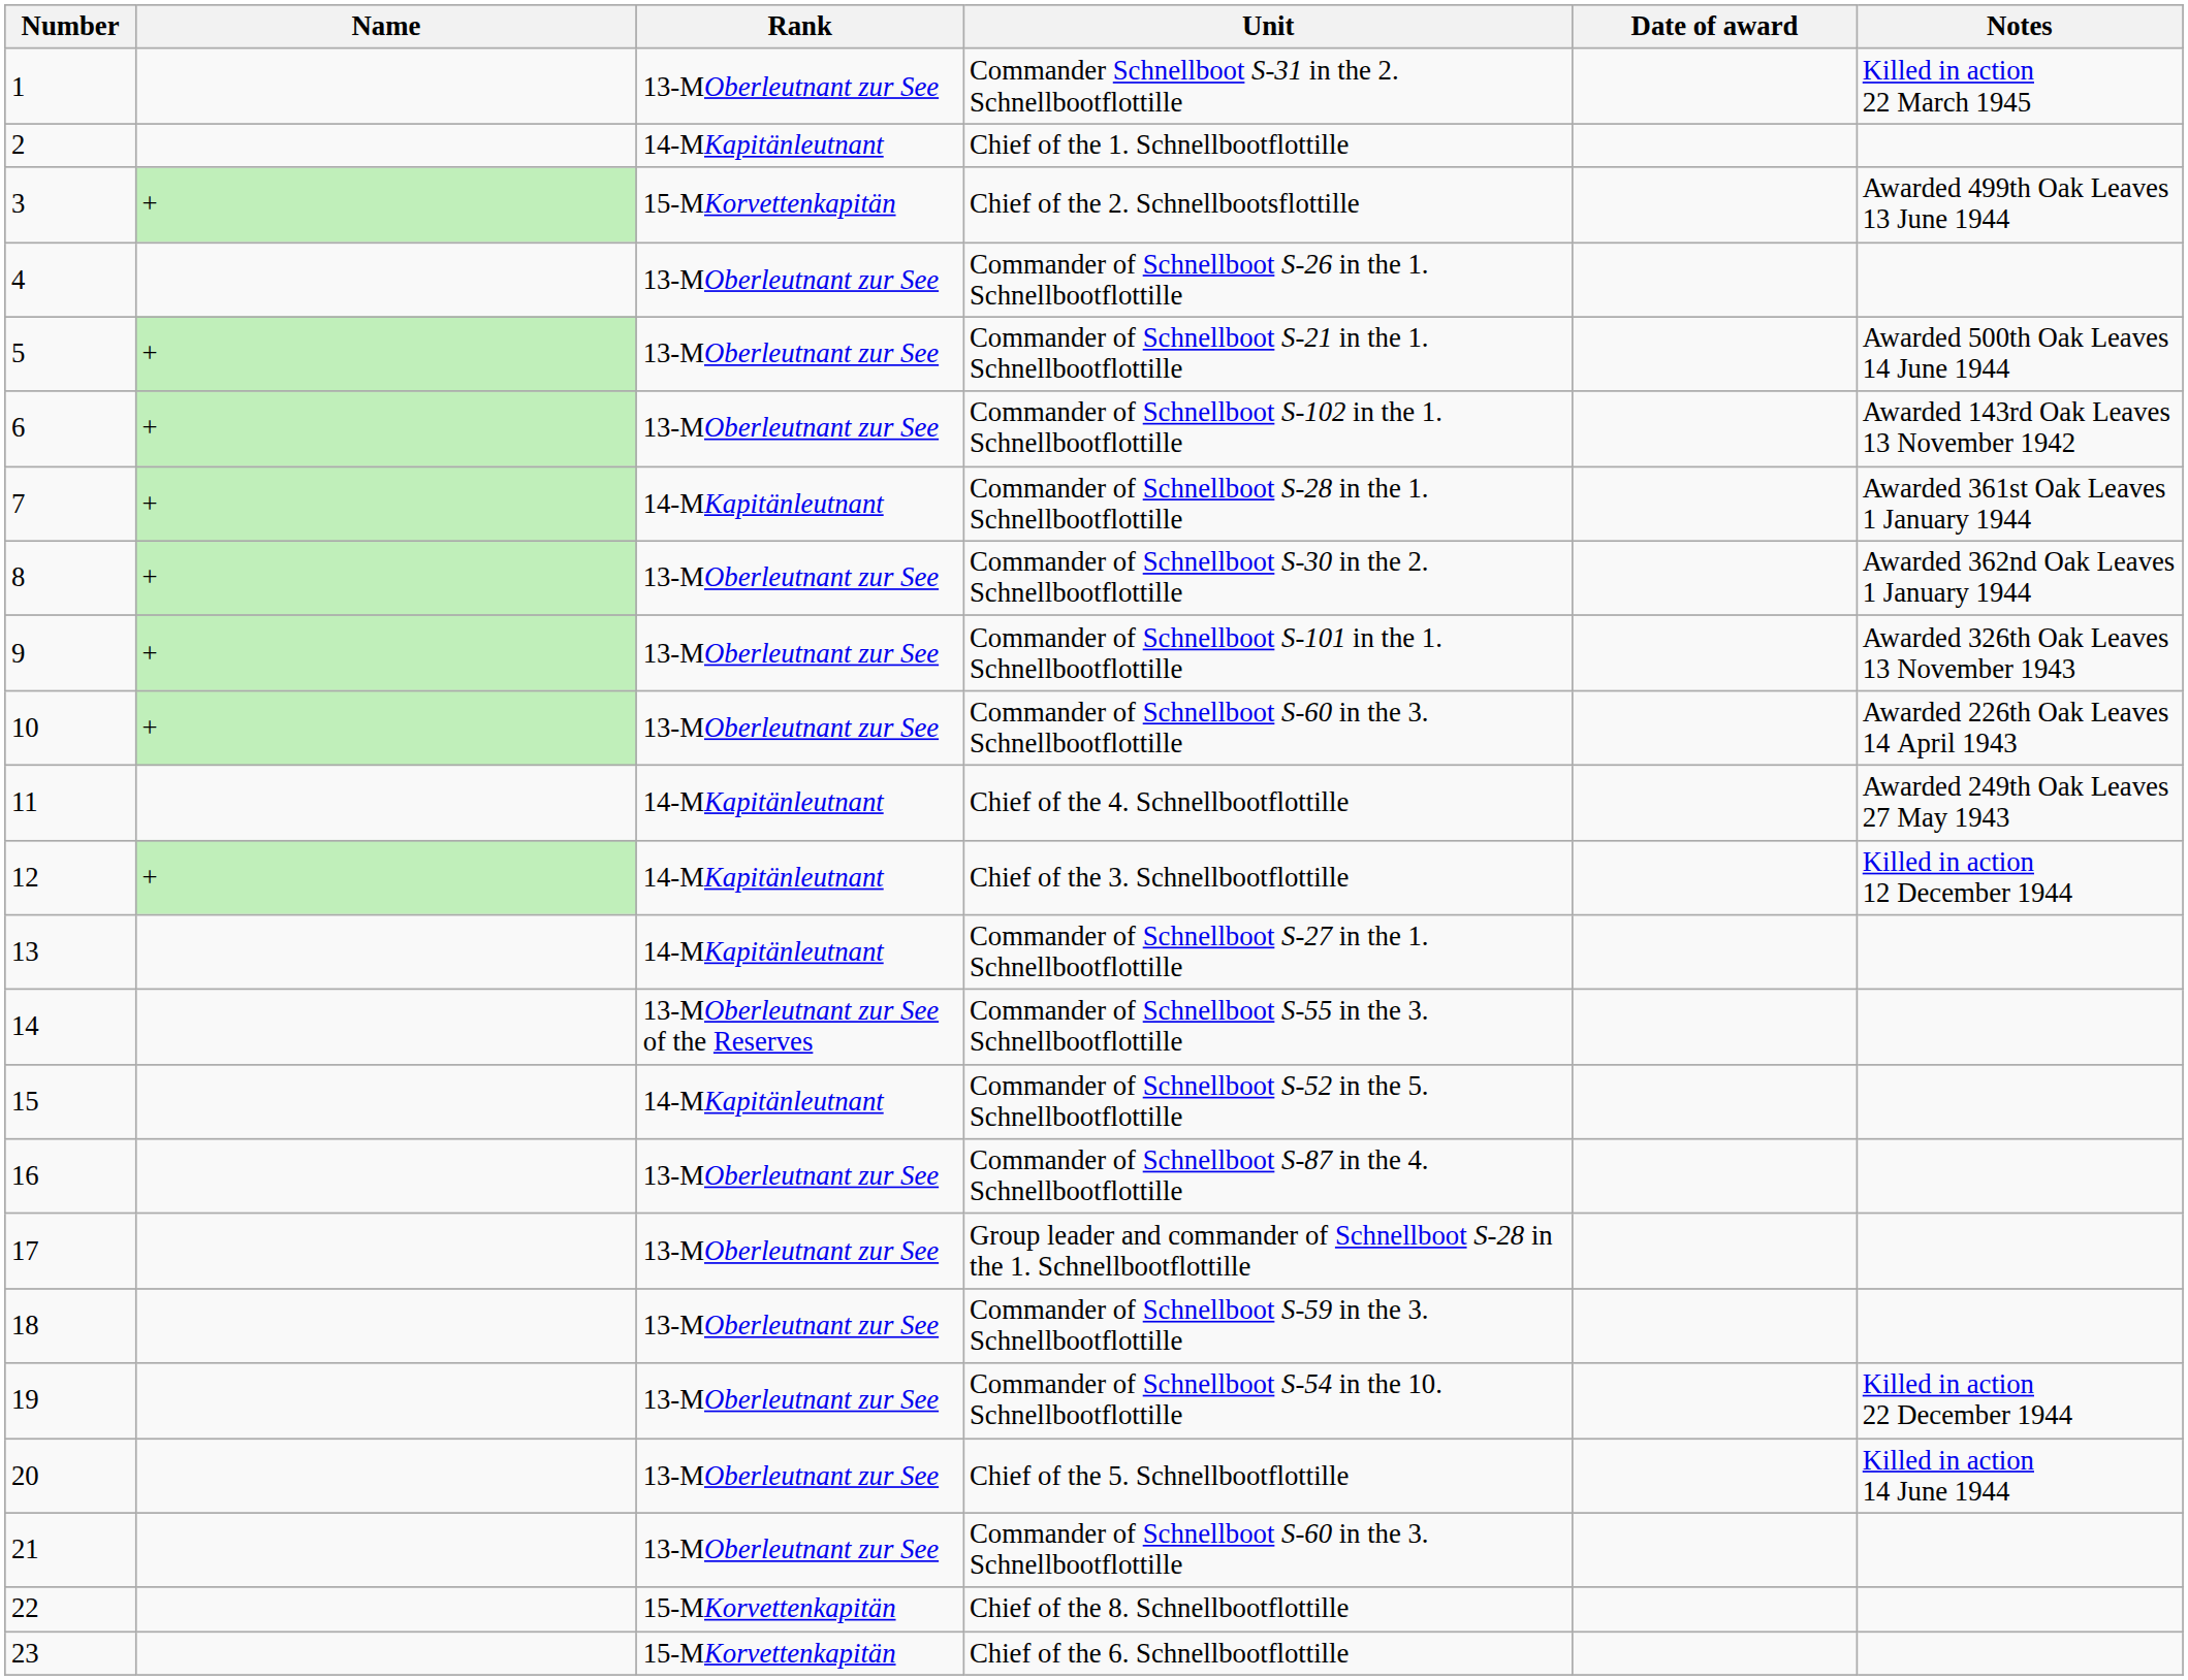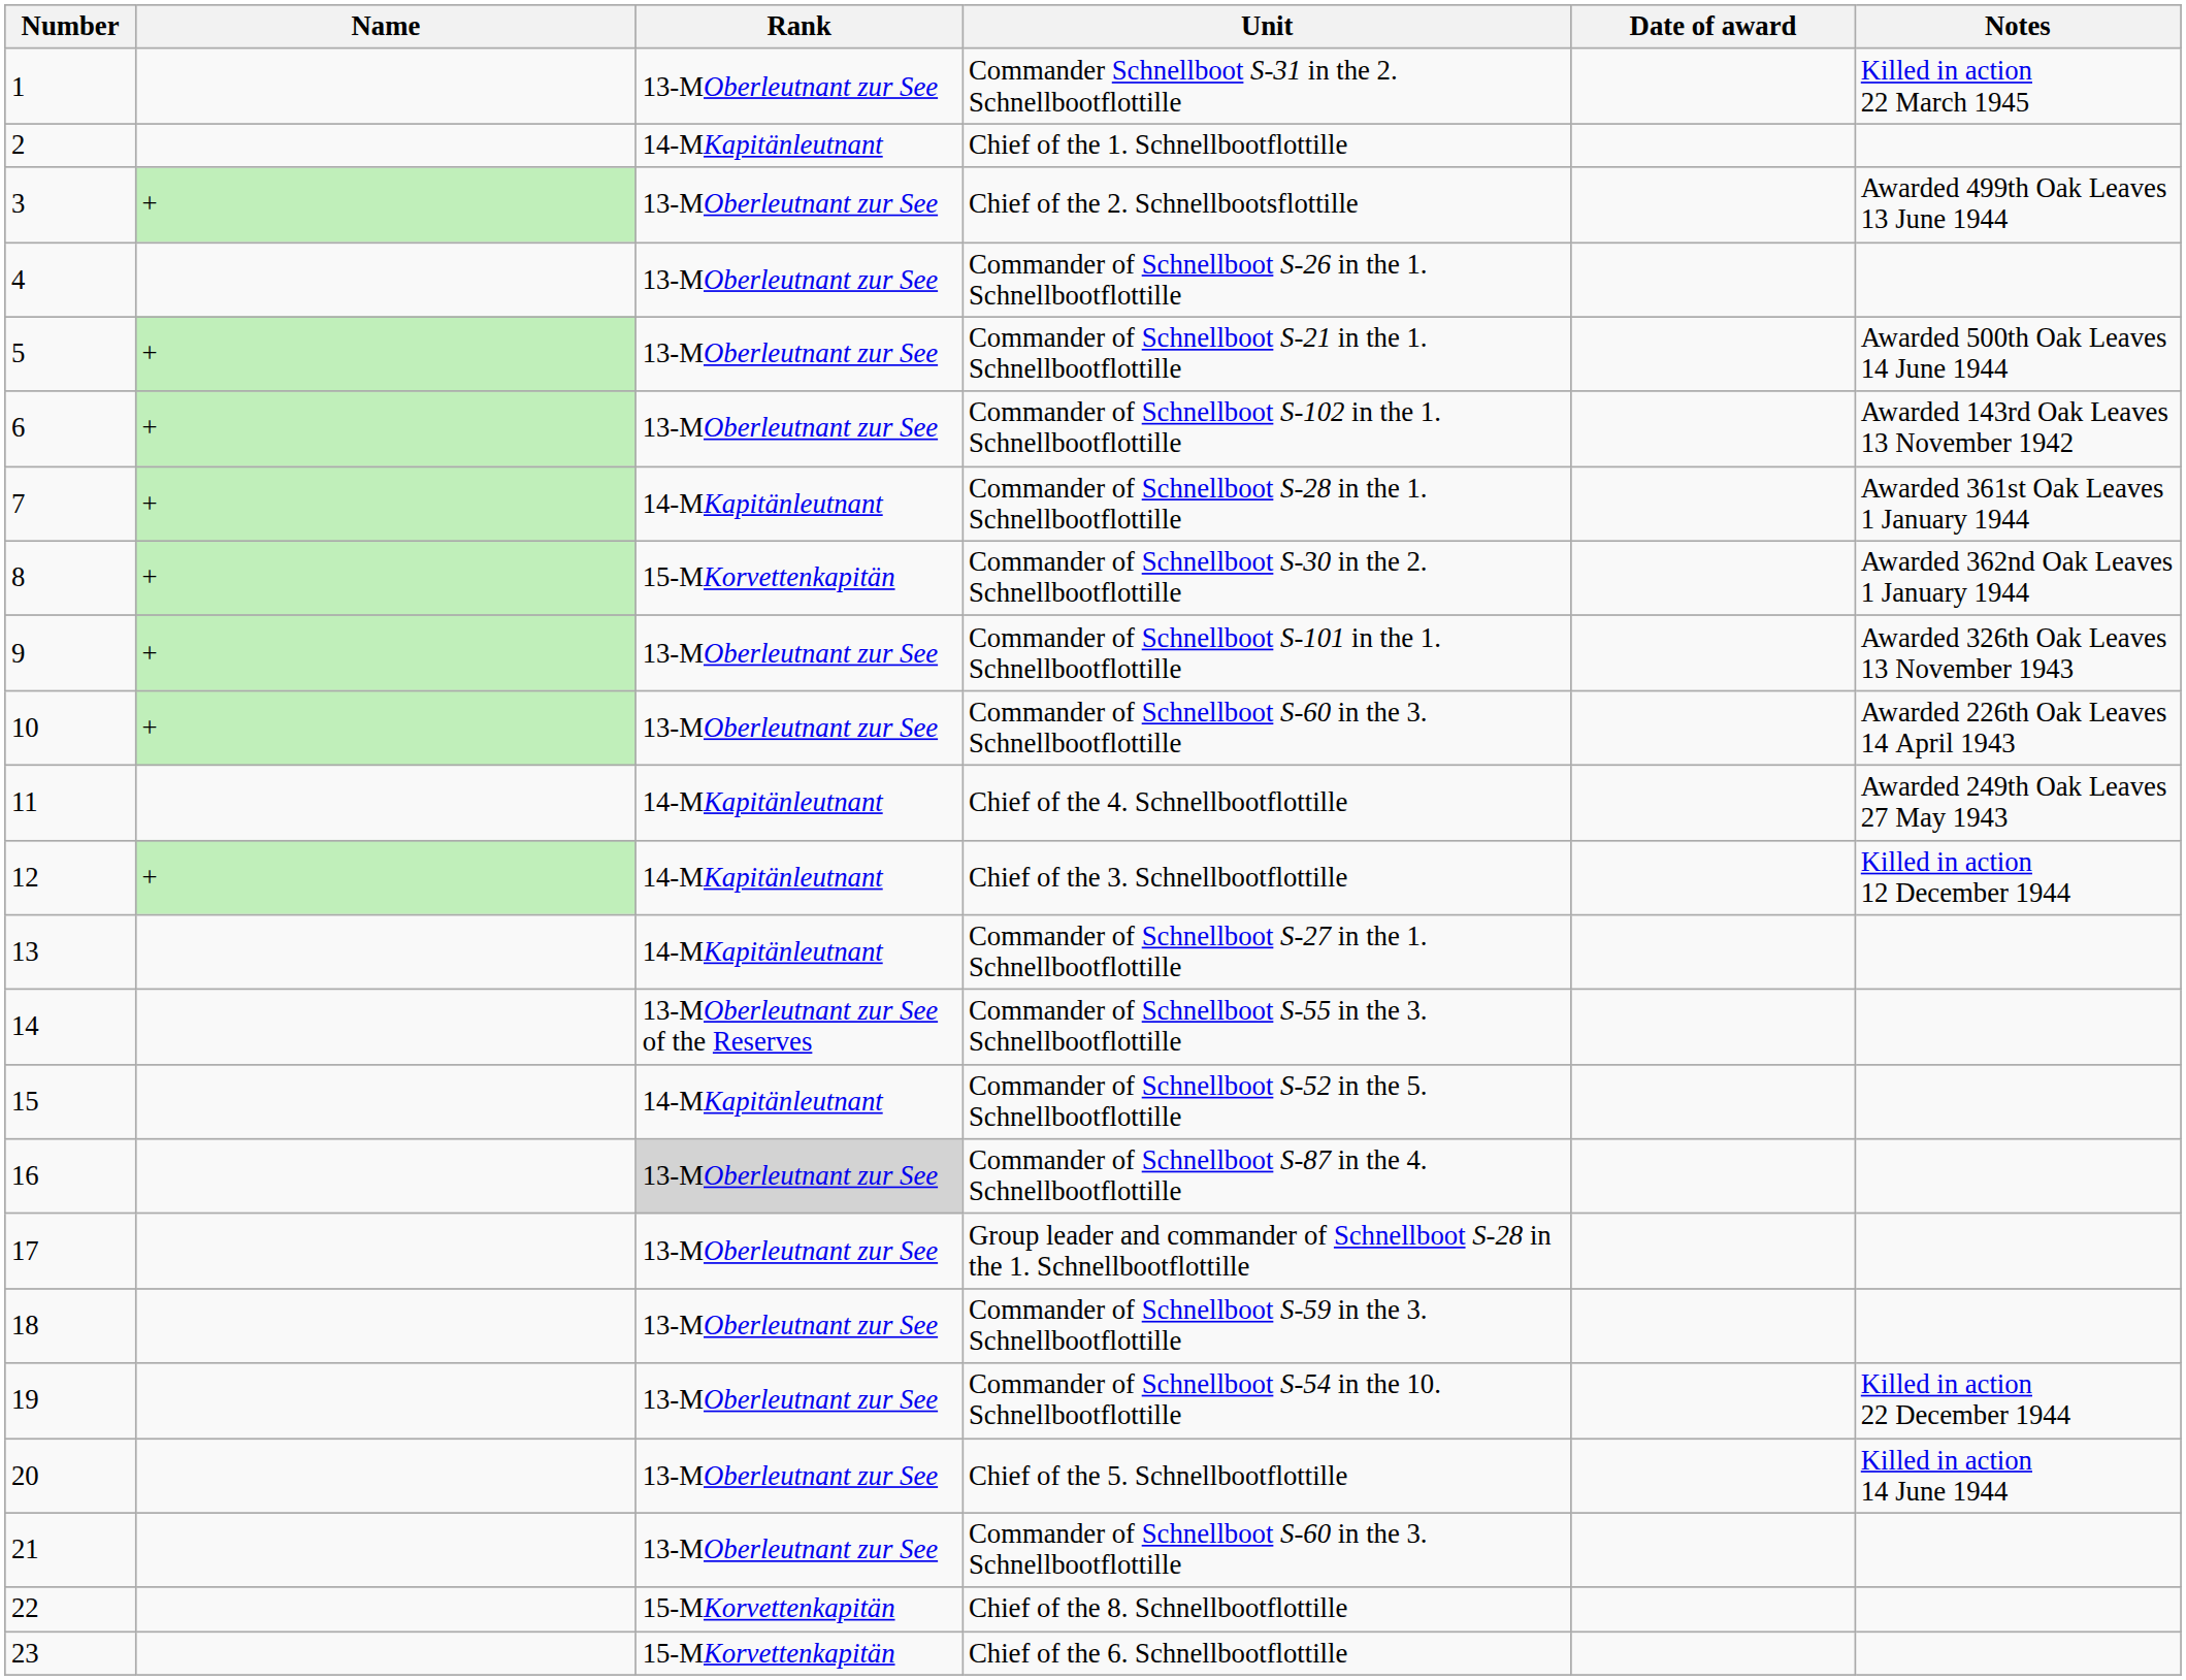 <table class="wikitable sortable" style="width:100%;">
 <tr>
 <th width="6%">Number</th>
 <th width="23%">Name</th>
 <th width="15%">Rank</th>
 <th width="28%" class="unsortable">Unit</th>
 <th width="13%">Date of award</th>
 <th width="15%" class="unsortable">Notes</th>
 </tr>
 <tr>
 <td>1</td>
 <td></td>
 <td><span>13-M</span><em><a href='#'>Oberleutnant zur See</a></em></td>
 <td>Commander <a href='#'>Schnellboot</a> <em>S-31</em> in the 2. Schnellbootflottille</td>
 <td></td>
 <td><a href='#'>Killed in action</a> 22 March 1945</td>
 </tr>
 <tr>
 <td>2</td>
 <td></td>
 <td><span>14-M</span><em><a href='#'>Kapitänleutnant</a></em></td>
 <td>Chief of the 1. Schnellbootflottille</td>
 <td></td>
 <td></td>
 </tr>
 <tr>
 <td>3</td>
 <td scope="row" style="background:#C0EFBA" align="left">+</td>
-<td><span>15-M</span><em><a href='#'>Korvettenkapitän</a></em></td>
+<td><span>13-M</span><em><a href='#'>Oberleutnant zur See</a></em></td>
 <td>Chief of the 2. Schnellbootsflottille</td>
 <td></td>
 <td>Awarded 499th Oak Leaves 13 June 1944</td>
 </tr>
 <tr>
 <td>4</td>
 <td></td>
 <td><span>13-M</span><em><a href='#'>Oberleutnant zur See</a></em></td>
 <td>Commander of <a href='#'>Schnellboot</a> <em>S-26</em> in the 1. Schnellbootflottille</td>
 <td></td>
 <td></td>
 </tr>
 <tr>
 <td>5</td>
 <td scope="row" style="background:#C0EFBA" align="left">+</td>
 <td><span>13-M</span><em><a href='#'>Oberleutnant zur See</a></em></td>
 <td>Commander of <a href='#'>Schnellboot</a> <em>S-21</em> in the 1. Schnellbootflottille</td>
 <td></td>
 <td>Awarded 500th Oak Leaves 14 June 1944</td>
 </tr>
 <tr>
 <td>6</td>
 <td scope="row" style="background:#C0EFBA" align="left">+</td>
 <td><span>13-M</span><em><a href='#'>Oberleutnant zur See</a></em></td>
 <td>Commander of <a href='#'>Schnellboot</a> <em>S-102</em> in the 1. Schnellbootflottille</td>
 <td></td>
 <td>Awarded 143rd Oak Leaves 13 November 1942</td>
 </tr>
 <tr>
 <td>7</td>
 <td scope="row" style="background:#C0EFBA" align="left">+</td>
 <td><span>14-M</span><em><a href='#'>Kapitänleutnant</a></em></td>
 <td>Commander of <a href='#'>Schnellboot</a> <em>S-28</em> in the 1. Schnellbootflottille</td>
 <td></td>
 <td>Awarded 361st Oak Leaves 1 January 1944</td>
 </tr>
 <tr>
 <td>8</td>
 <td scope="row" style="background:#C0EFBA" align="left">+</td>
-<td><span>13-M</span><em><a href='#'>Oberleutnant zur See</a></em></td>
+<td><span>15-M</span><em><a href='#'>Korvettenkapitän</a></em></td>
 <td>Commander of <a href='#'>Schnellboot</a> <em>S-30</em> in the 2. Schnellbootflottille</td>
 <td></td>
 <td>Awarded 362nd Oak Leaves 1 January 1944</td>
 </tr>
 <tr>
 <td>9</td>
 <td scope="row" style="background:#C0EFBA" align="left">+</td>
 <td><span>13-M</span><em><a href='#'>Oberleutnant zur See</a></em></td>
 <td>Commander of <a href='#'>Schnellboot</a> <em>S-101</em> in the 1. Schnellbootflottille</td>
 <td></td>
 <td>Awarded 326th Oak Leaves 13 November 1943</td>
 </tr>
 <tr>
 <td>10</td>
 <td scope="row" style="background:#C0EFBA" align="left">+</td>
 <td><span>13-M</span><em><a href='#'>Oberleutnant zur See</a></em></td>
 <td>Commander of <a href='#'>Schnellboot</a> <em>S-60</em> in the 3. Schnellbootflottille</td>
 <td></td>
 <td>Awarded 226th Oak Leaves 14 April 1943</td>
 </tr>
 <tr>
 <td>11</td>
 <td></td>
 <td><span>14-M</span><em><a href='#'>Kapitänleutnant</a></em></td>
 <td>Chief of the 4. Schnellbootflottille</td>
 <td></td>
 <td>Awarded 249th Oak Leaves 27 May 1943</td>
 </tr>
 <tr>
 <td>12</td>
 <td scope="row" style="background:#C0EFBA" align="left">+</td>
 <td><span>14-M</span><em><a href='#'>Kapitänleutnant</a></em></td>
 <td>Chief of the 3. Schnellbootflottille</td>
 <td></td>
 <td><a href='#'>Killed in action</a> 12 December 1944</td>
 </tr>
 <tr>
 <td>13</td>
 <td></td>
 <td><span>14-M</span><em><a href='#'>Kapitänleutnant</a></em></td>
 <td>Commander of <a href='#'>Schnellboot</a> <em>S-27</em> in the 1. Schnellbootflottille</td>
 <td></td>
 <td></td>
 </tr>
 <tr>
 <td>14</td>
 <td></td>
 <td><span>13-M</span><em><a href='#'>Oberleutnant zur See</a></em> of the <a href='#'>Reserves</a></td>
 <td>Commander of <a href='#'>Schnellboot</a> <em>S-55</em> in the 3. Schnellbootflottille</td>
 <td></td>
 <td></td>
 </tr>
 <tr>
 <td>15</td>
 <td></td>
 <td><span>14-M</span><em><a href='#'>Kapitänleutnant</a></em></td>
 <td>Commander of <a href='#'>Schnellboot</a> <em>S-52</em> in the 5. Schnellbootflottille</td>
 <td></td>
 <td></td>
 </tr>
 <tr>
 <td>16</td>
 <td></td>
-<td><span>13-M</span><em><a href='#'>Oberleutnant zur See</a></em></td>
+<td style="background: lightgrey;"><span>13-M</span><em><a href='#'>Oberleutnant zur See</a></em></td>
 <td>Commander of <a href='#'>Schnellboot</a> <em>S-87</em> in the 4. Schnellbootflottille</td>
 <td></td>
 <td></td>
 </tr>
 <tr>
 <td>17</td>
 <td></td>
 <td><span>13-M</span><em><a href='#'>Oberleutnant zur See</a></em></td>
 <td>Group leader and commander of <a href='#'>Schnellboot</a> <em>S-28</em> in the 1. Schnellbootflottille</td>
 <td></td>
 <td></td>
 </tr>
 <tr>
 <td>18</td>
 <td></td>
 <td><span>13-M</span><em><a href='#'>Oberleutnant zur See</a></em></td>
 <td>Commander of <a href='#'>Schnellboot</a> <em>S-59</em> in the 3. Schnellbootflottille</td>
 <td></td>
 <td></td>
 </tr>
 <tr>
 <td>19</td>
 <td></td>
 <td><span>13-M</span><em><a href='#'>Oberleutnant zur See</a></em></td>
 <td>Commander of <a href='#'>Schnellboot</a> <em>S-54</em> in the 10. Schnellbootflottille</td>
 <td></td>
 <td><a href='#'>Killed in action</a> 22 December 1944</td>
 </tr>
 <tr>
 <td>20</td>
 <td></td>
 <td><span>13-M</span><em><a href='#'>Oberleutnant zur See</a></em></td>
 <td>Chief of the 5. Schnellbootflottille</td>
 <td></td>
 <td><a href='#'>Killed in action</a> 14 June 1944</td>
 </tr>
 <tr>
 <td>21</td>
 <td></td>
 <td><span>13-M</span><em><a href='#'>Oberleutnant zur See</a></em></td>
 <td>Commander of <a href='#'>Schnellboot</a> <em>S-60</em> in the 3. Schnellbootflottille</td>
 <td></td>
 <td></td>
 </tr>
 <tr>
 <td>22</td>
 <td></td>
 <td><span>15-M</span><em><a href='#'>Korvettenkapitän</a></em></td>
 <td>Chief of the 8. Schnellbootflottille</td>
 <td></td>
 <td></td>
 </tr>
 <tr>
 <td>23</td>
 <td></td>
 <td><span>15-M</span><em><a href='#'>Korvettenkapitän</a></em></td>
 <td>Chief of the 6. Schnellbootflottille</td>
 <td></td>
 <td></td>
 </tr>
 </table>
